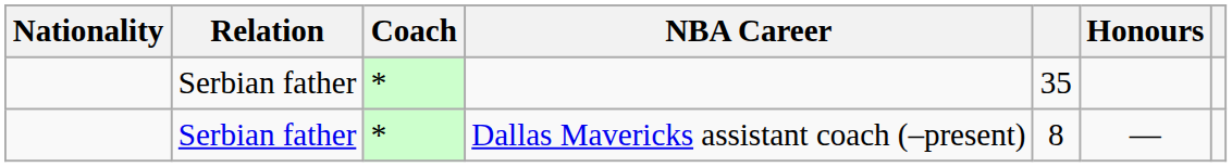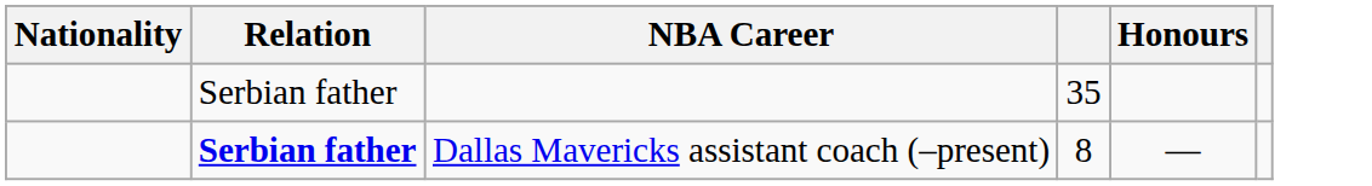 <table class="wikitable sortable" style="font-size:95%">
 <tr>
 <th scope="col" class="unsortable">Nationality</th>
 <th scope="col" class="unsortable">Relation</th>
-<th scope="col">Coach</th>
 <th scope="col" class="unsortable">NBA Career</th>
 <th scope="col"></th>
 <th scope="col">Honours</th>
 <th scope="col"></th>
 </tr>
 <tr>
 <td></td>
 <td>Serbian father</td>
-<td bgcolor="#CCFFCC"> *</td>
 <td></td>
 <td style="text-align:center">35</td>
 <td></td>
 <td align="center"></td>
 </tr>
 <tr>
 <td></td>
-<td><a href='#'>Serbian father</a></td>
-<td bgcolor="#CCFFCC"> *</td>
+<td><strong><a href='#'>Serbian father</a></strong></td>
 <td><a href='#'>Dallas Mavericks</a> assistant coach (–present)</td>
 <td style="text-align:center">8</td>
 <td align="center">—</td>
 <td align="center"></td>
 </tr>
 </table>
